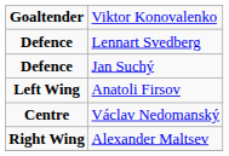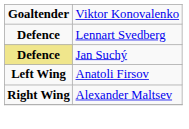 <table class="wikitable" style="text-align:center;">
 <tr>
 <td><strong>Goaltender</strong></td>
 <td style="text-align:left;">    <a href='#'>Viktor Konovalenko</a></td>
 </tr>
 <tr>
 <td><strong>Defence</strong></td>
 <td style="text-align:left;"> <a href='#'>Lennart Svedberg</a></td>
 </tr>
 <tr>
-<td><strong>Defence</strong></td>
+<td style="background: khaki;"><strong>Defence</strong></td>
 <td style="text-align:left;">   <a href='#'>Jan Suchý</a></td>
 </tr>
 <tr>
 <td><strong>Left Wing</strong></td>
 <td style="text-align:left;"> <a href='#'>Anatoli Firsov</a></td>
-</tr>
-<tr>
-<td><strong>Centre</strong></td>
-<td style="text-align:left;"> <a href='#'>Václav Nedomanský</a></td>
 </tr>
 <tr>
 <td><strong>Right Wing</strong></td>
 <td style="text-align:left;">  <a href='#'>Alexander Maltsev</a></td>
 </tr>
 <tr>
 </tr>
 </table>
